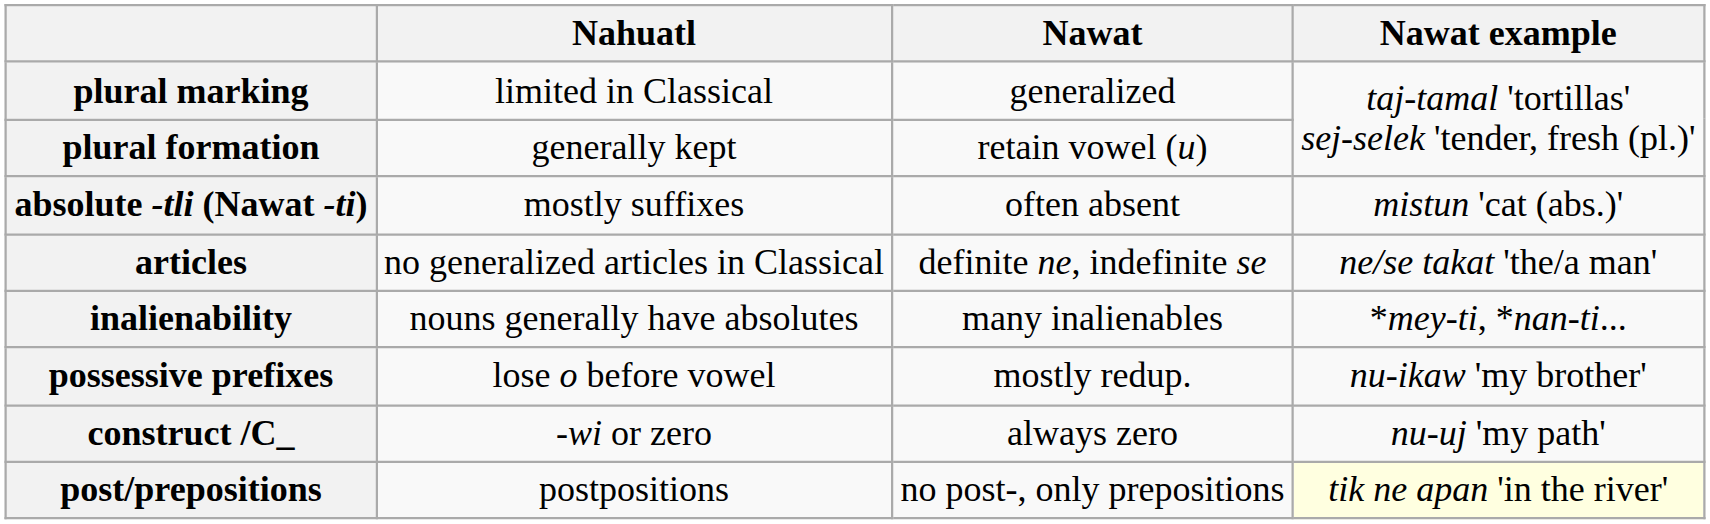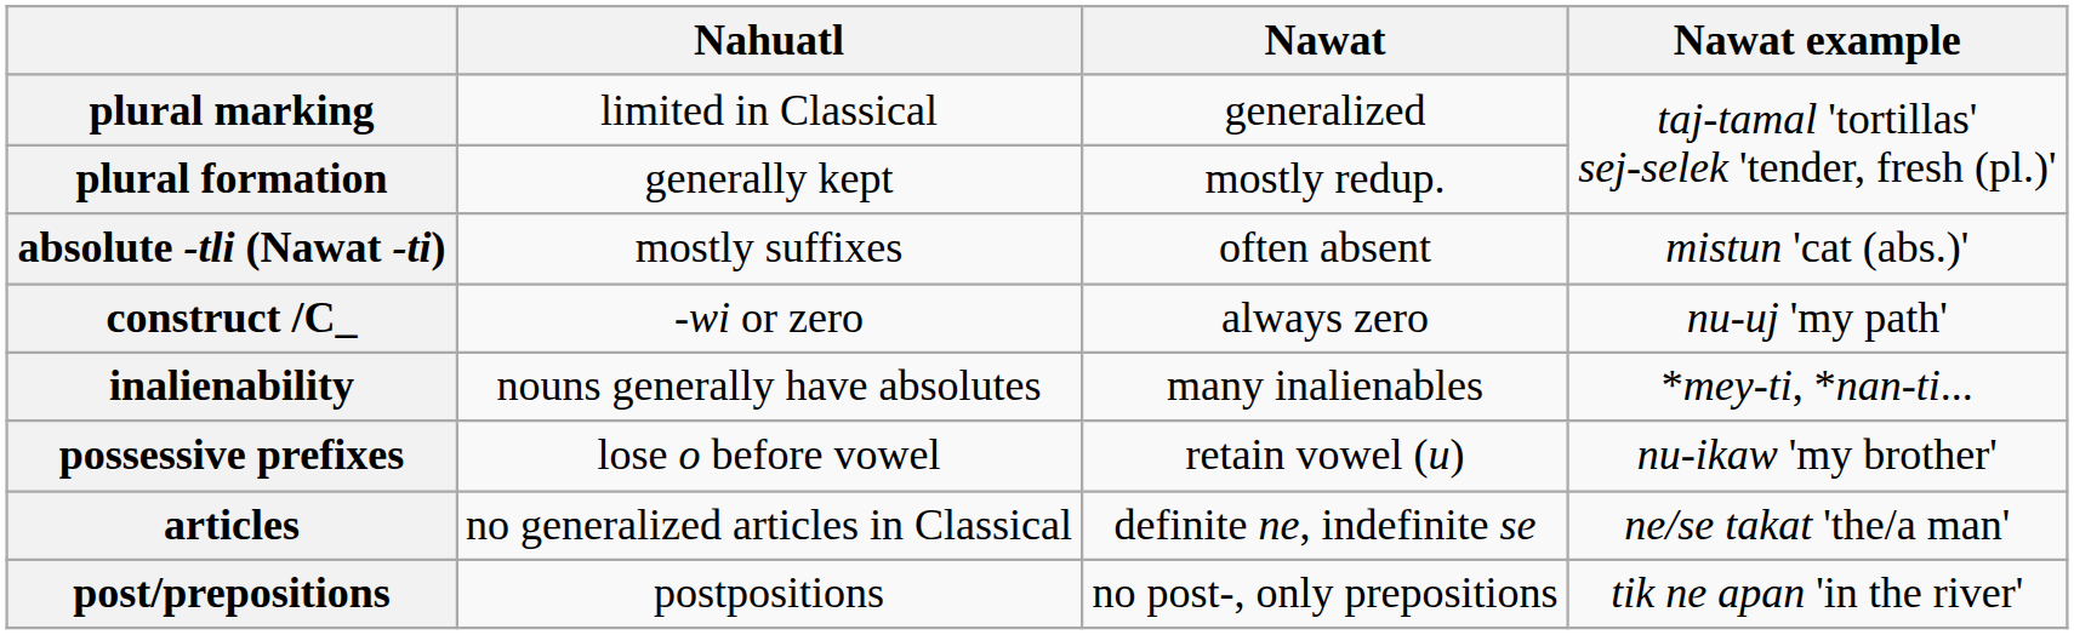 <table class="wikitable" style="margin: 1em auto 1em auto">
 <tr>
 <th align="center"></th>
 <th align="center">Nahuatl</th>
 <th align="center">Nawat</th>
 <th align="center">Nawat example</th>
 </tr>
 <tr>
 <th align="left">plural marking</th>
 <td align="center">limited in Classical</td>
 <td align="center">generalized</td>
 <td rowspan="2" align="center"><em>taj-tamal</em> 'tortillas'<br><em>sej-selek</em> 'tender, fresh (pl.)'</td>
 </tr>
 <tr>
 <th align="left">plural formation</th>
 <td align="center">generally kept</td>
-<td align="center">retain vowel (<em>u</em>)</td>
+<td align="center">mostly redup.</td>
 </tr>
 <tr>
 <th align="left">absolute <em>-tli</em> (Nawat <em>-ti</em>)</th>
 <td align="center">mostly suffixes</td>
 <td align="center">often absent</td>
 <td align="center"><em>mistun</em> 'cat (abs.)'</td>
 </tr>
 <tr>
-<th align="left">articles</th>
-<td align="center">no generalized articles in Classical</td>
-<td align="center">definite <em>ne</em>, indefinite <em>se</em></td>
-<td align="center"><em>ne/se takat</em> 'the/a man'</td>
+<th align="left">construct /C_</th>
+<td align="center"><em>-wi</em> or zero</td>
+<td align="center">always zero</td>
+<td align="center"><em>nu-uj</em> 'my path'</td>
 </tr>
 <tr>
 <th align="left">inalienability</th>
 <td align="center">nouns generally have absolutes</td>
 <td align="center">many inalienables</td>
 <td align="center">*<em>mey-ti</em>, *<em>nan-ti</em>...</td>
 </tr>
 <tr>
 <th align="left">possessive prefixes</th>
 <td align="center">lose <em>o</em> before vowel</td>
-<td align="center">mostly redup.</td>
+<td align="center">retain vowel (<em>u</em>)</td>
 <td align="center"><em>nu-ikaw</em> 'my brother'</td>
 </tr>
 <tr>
-<th align="left">construct /C_</th>
-<td align="center"><em>-wi</em> or zero</td>
-<td align="center">always zero</td>
-<td align="center"><em>nu-uj</em> 'my path'</td>
+<th align="left">articles</th>
+<td align="center">no generalized articles in Classical</td>
+<td align="center">definite <em>ne</em>, indefinite <em>se</em></td>
+<td align="center"><em>ne/se takat</em> 'the/a man'</td>
 </tr>
 <tr>
 <th align="left">post/prepositions</th>
 <td align="center">postpositions</td>
 <td align="center">no post-, only prepositions</td>
-<td align="center" style="background: lightyellow;"><em>tik ne apan</em> 'in the river'</td>
+<td align="center"><em>tik ne apan</em> 'in the river'</td>
 </tr>
 </table>
